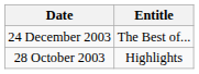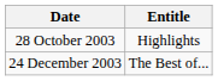 <table class="wikitable" style="text-align:center;">
 <tr>
 <th>Date</th>
 <th>Entitle</th>
 </tr>
 <tr>
+<td>28 October 2003</td>
+<td>Highlights</td>
+</tr>
+<tr>
 <td>24 December 2003</td>
 <td>The Best of...</td>
 </tr>
-<tr>
-<td>28 October 2003</td>
-<td>Highlights</td>
-</tr>
 </table>
